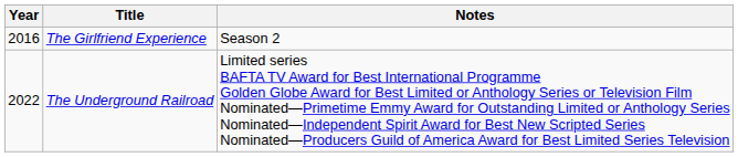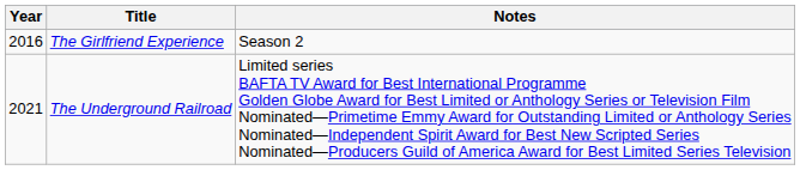 <table class="wikitable">
 <tr style="background:#b0c4de; text-align:center;">
 <th>Year</th>
 <th>Title</th>
 <th>Notes</th>
 </tr>
 <tr>
 <td>2016</td>
 <td><em><a href='#'>The Girlfriend Experience</a></em></td>
 <td>Season 2</td>
 </tr>
 <tr>
-<td>2022</td>
+<td>2021</td>
 <td><em><a href='#'>The Underground Railroad</a></em></td>
 <td>Limited series<br><a href='#'>BAFTA TV Award for Best International Programme</a><br><a href='#'>Golden Globe Award for Best Limited or Anthology Series or Television Film</a><br>Nominated—<a href='#'>Primetime Emmy Award for Outstanding Limited or Anthology Series</a><br>Nominated—<a href='#'>Independent Spirit Award for Best New Scripted Series</a><br>Nominated—<a href='#'>Producers Guild of America Award for Best Limited Series Television</a></td>
 </tr>
 </table>
